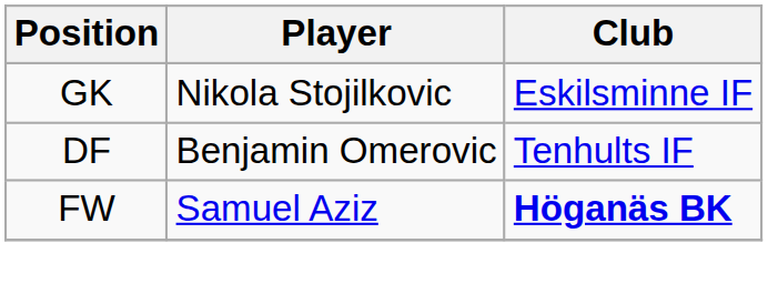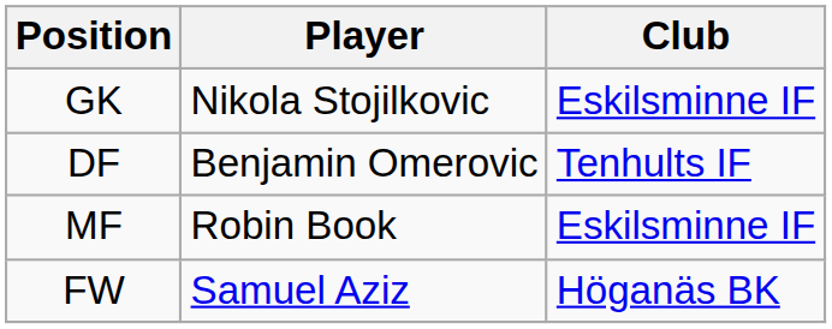 <table class="wikitable" style="text-align:center;float:left;margin-right:1em;">
 <tr>
 <th>Position</th>
 <th>Player</th>
 <th>Club</th>
 </tr>
 <tr>
 <td>GK</td>
 <td align="left"> Nikola Stojilkovic</td>
 <td align="left"><a href='#'>Eskilsminne IF</a></td>
 </tr>
 <tr>
 <td>DF</td>
 <td align="left"> Benjamin Omerovic</td>
 <td align="left"><a href='#'>Tenhults IF</a></td>
 </tr>
 <tr>
+<td>MF</td>
+<td align="left"> Robin Book</td>
+<td align="left"><a href='#'>Eskilsminne IF</a></td>
+</tr>
+<tr>
 <td>FW</td>
 <td align="left"> <a href='#'>Samuel Aziz</a></td>
-<td align="left"><strong><a href='#'>Höganäs BK</a></strong></td>
+<td align="left"><a href='#'>Höganäs BK</a></td>
 </tr>
 <tr>
 </tr>
 </table>
